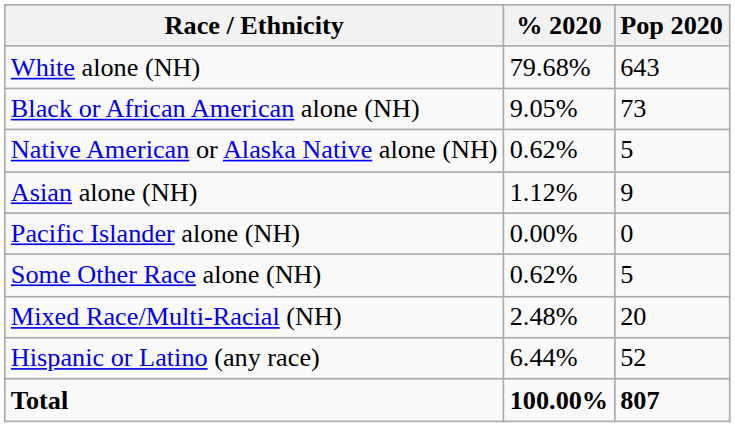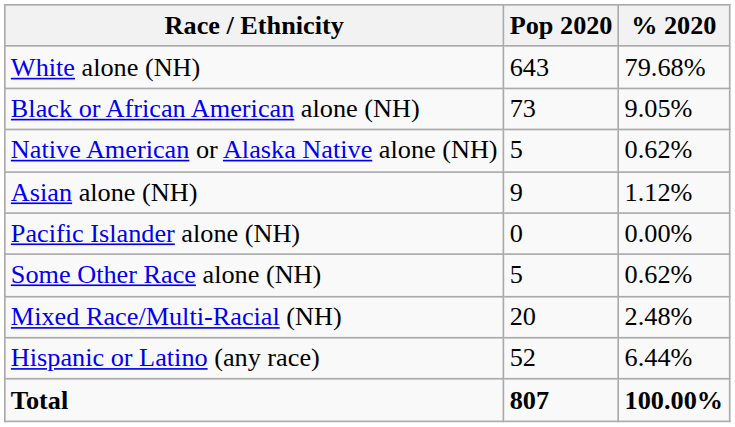 <table class="wikitable">
 <tr>
 <th>Race / Ethnicity</th>
+<th>Pop 2020</th>
 <th>% 2020</th>
-<th>Pop 2020</th>
 </tr>
 <tr>
 <td><a href='#'>White</a> alone (NH)</td>
+<td>643</td>
 <td>79.68%</td>
-<td>643</td>
 </tr>
 <tr>
 <td><a href='#'>Black or African American</a> alone (NH)</td>
+<td>73</td>
 <td>9.05%</td>
-<td>73</td>
 </tr>
 <tr>
 <td><a href='#'>Native American</a> or <a href='#'>Alaska Native</a> alone (NH)</td>
+<td>5</td>
 <td>0.62%</td>
-<td>5</td>
 </tr>
 <tr>
 <td><a href='#'>Asian</a> alone (NH)</td>
+<td>9</td>
 <td>1.12%</td>
-<td>9</td>
 </tr>
 <tr>
 <td><a href='#'>Pacific Islander</a> alone (NH)</td>
+<td>0</td>
 <td>0.00%</td>
-<td>0</td>
 </tr>
 <tr>
 <td><a href='#'>Some Other Race</a> alone (NH)</td>
+<td>5</td>
 <td>0.62%</td>
-<td>5</td>
 </tr>
 <tr>
 <td><a href='#'>Mixed Race/Multi-Racial</a> (NH)</td>
+<td>20</td>
 <td>2.48%</td>
-<td>20</td>
 </tr>
 <tr>
 <td><a href='#'>Hispanic or Latino</a> (any race)</td>
+<td>52</td>
 <td>6.44%</td>
-<td>52</td>
 </tr>
 <tr>
 <td><strong>Total</strong></td>
+<td><strong>807</strong></td>
 <td><strong>100.00%</strong></td>
-<td><strong>807</strong></td>
 </tr>
 </table>
